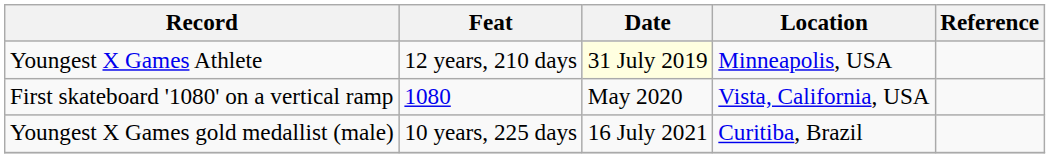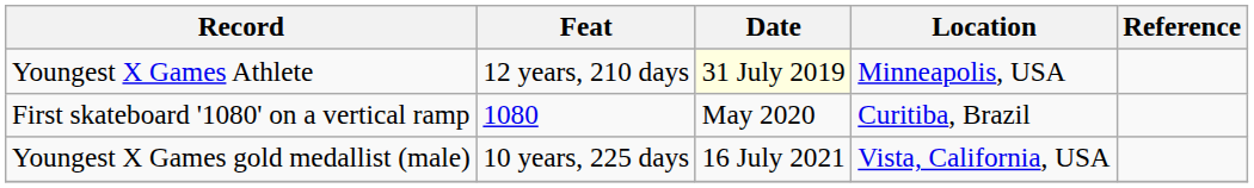 <table class="wikitable">
 <tr>
 <th>Record</th>
 <th>Feat</th>
 <th>Date</th>
 <th>Location</th>
 <th>Reference</th>
 </tr>
 <tr>
 <td>Youngest <a href='#'>X Games</a> Athlete</td>
 <td>12 years, 210 days</td>
 <td style="background: lightyellow;">31 July 2019</td>
 <td><a href='#'>Minneapolis</a>, USA</td>
 <td></td>
 </tr>
 <tr>
 <td>First skateboard '1080' on a vertical ramp</td>
 <td><a href='#'>1080</a></td>
 <td>May 2020</td>
-<td><a href='#'>Vista, California</a>, USA</td>
+<td><a href='#'>Curitiba</a>, Brazil</td>
 <td></td>
 </tr>
 <tr>
 <td>Youngest X Games gold medallist (male)</td>
 <td>10 years, 225 days</td>
 <td>16 July 2021</td>
-<td><a href='#'>Curitiba</a>, Brazil</td>
+<td><a href='#'>Vista, California</a>, USA</td>
 <td></td>
 </tr>
 <tr>
 </tr>
 </table>
